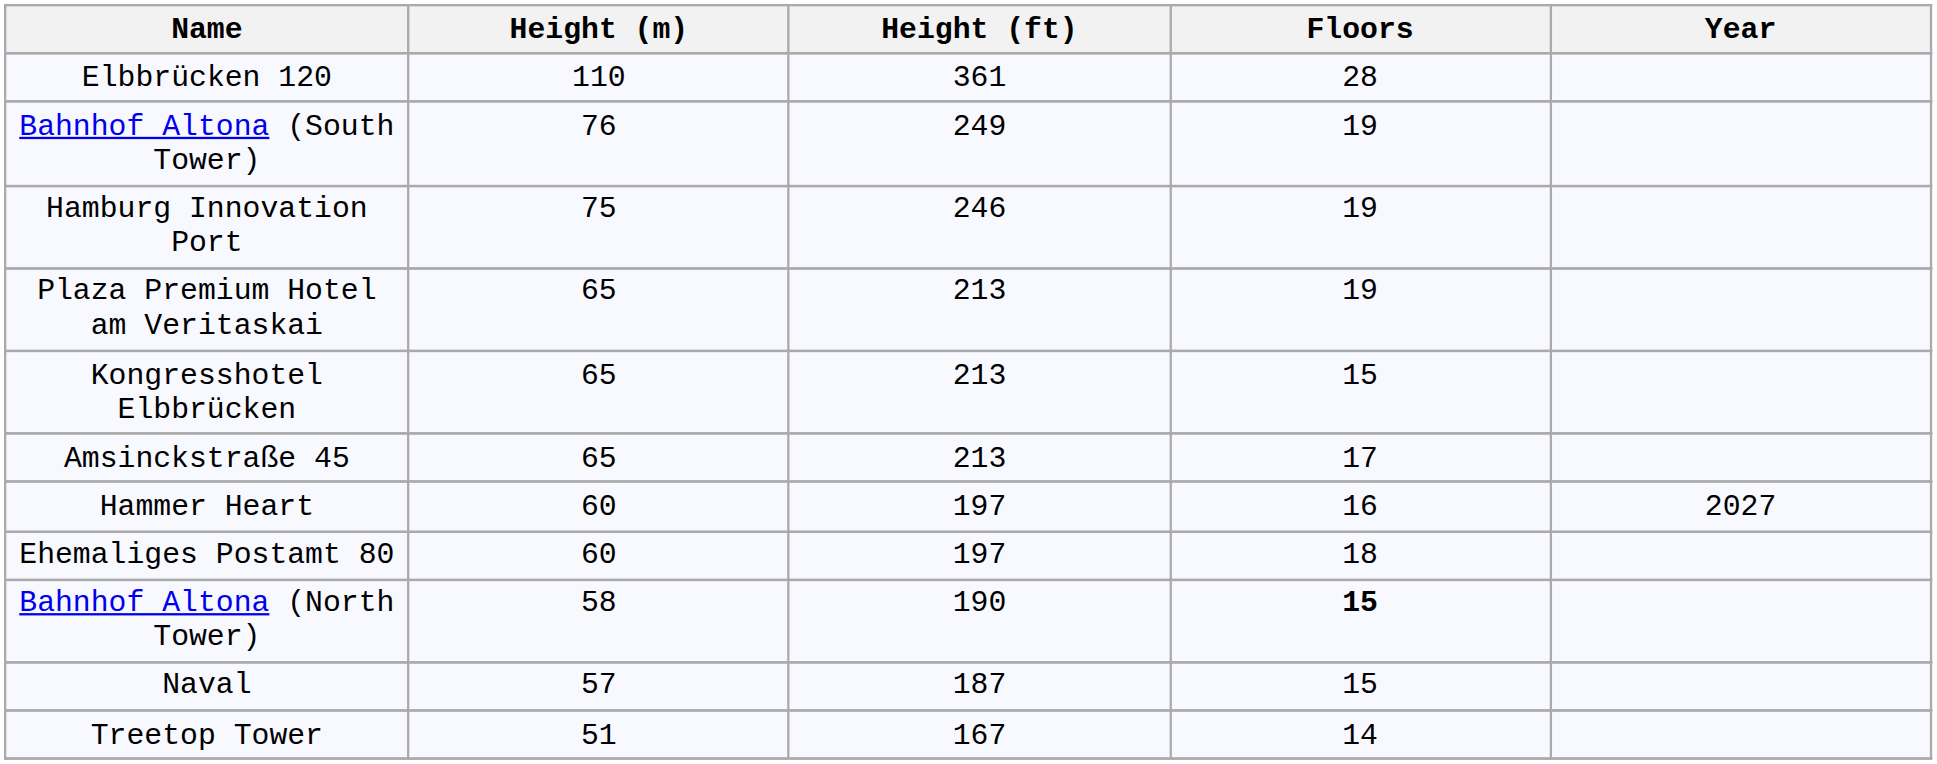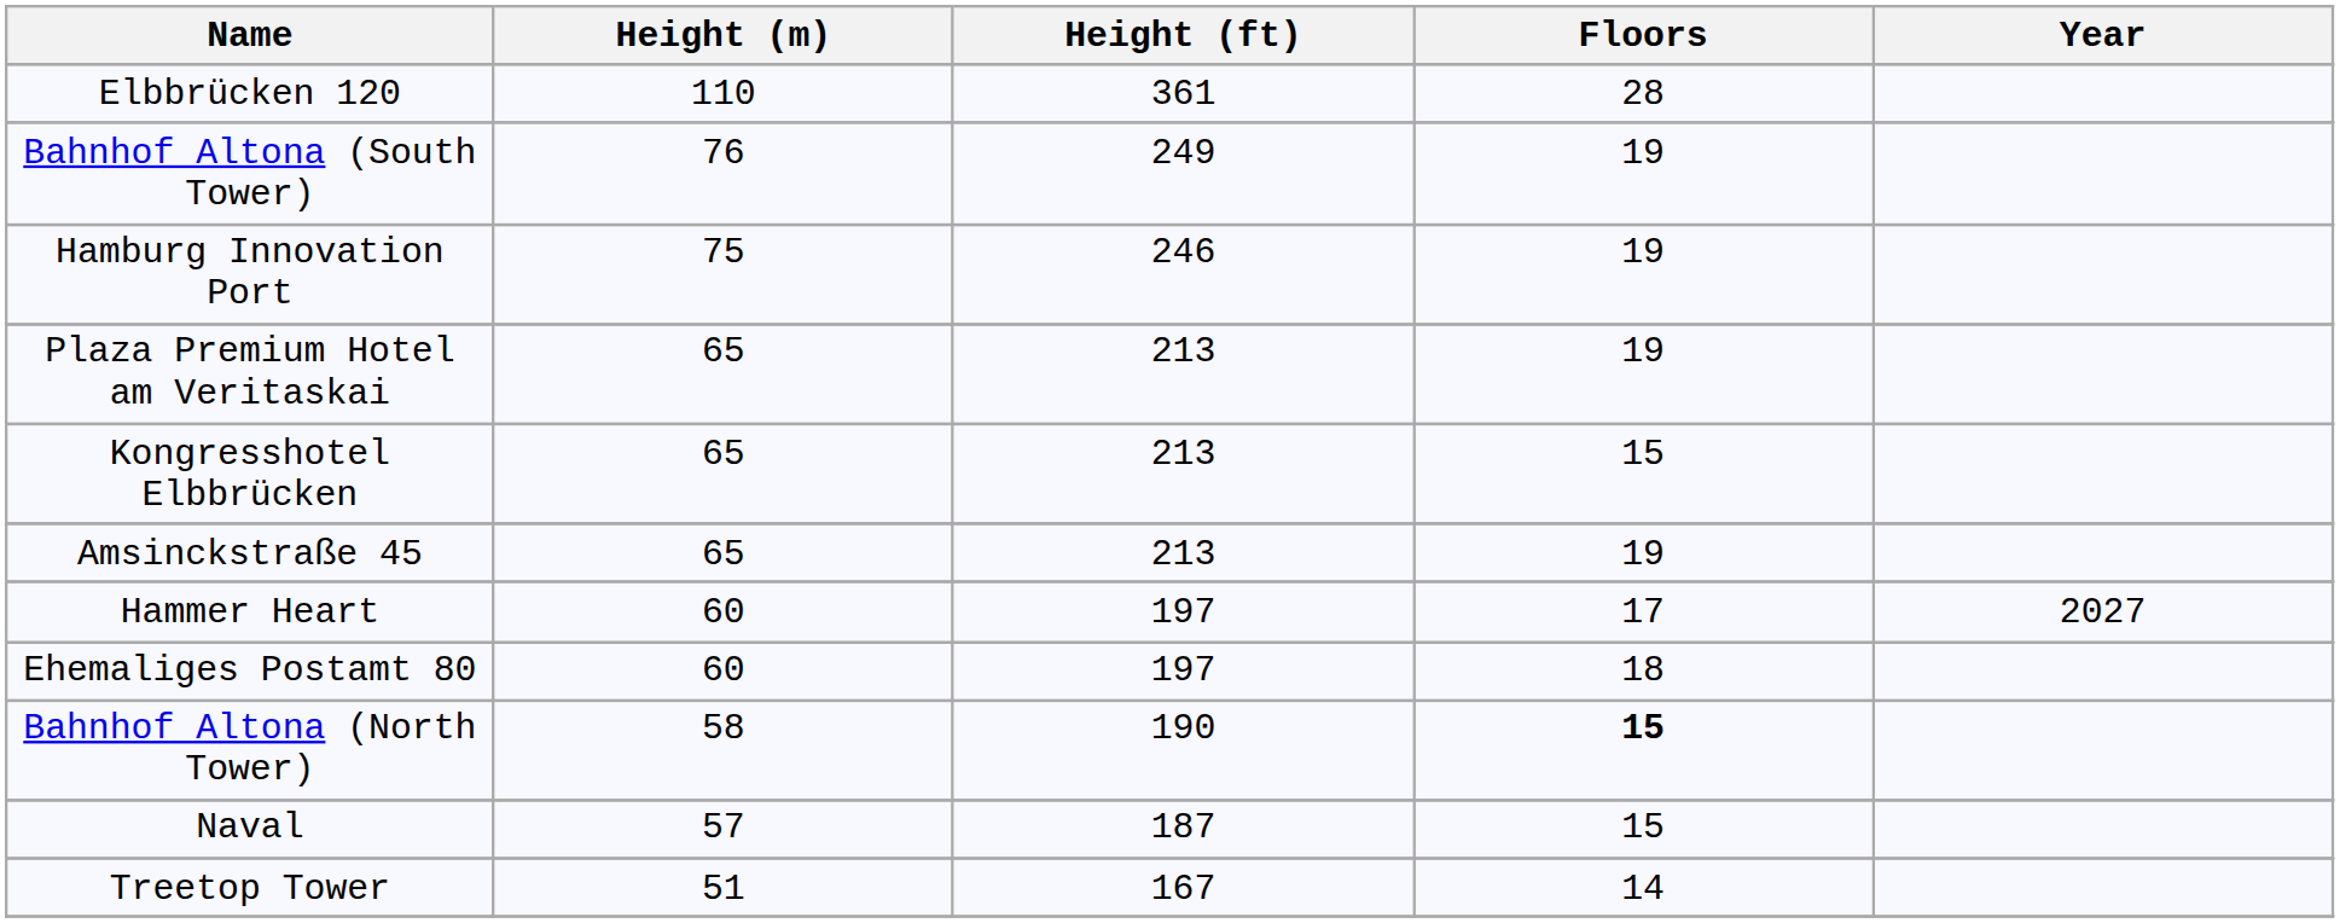 <table class = "wikitable sortable">
 <tr ---- align="center" valign="top" bgcolor="#dddddd">
 <th width="170px">Name</th>
 <th width="160px">Height (m)<br></th>
 <th width="160px">Height (ft)<br></th>
 <th width="160px">Floors</th>
 <th width="160px">Year</th>
 </tr>
 <tr>
 </tr>
 <tr ---- align="center" valign="top" bgcolor="#F8F8FF">
 <td>Elbbrücken 120</td>
 <td>110</td>
 <td>361</td>
 <td>28</td>
 <td></td>
 </tr>
 <tr>
 </tr>
 <tr ---- align="center" valign="top" bgcolor="#F8F8FF">
 <td><a href='#'>Bahnhof Altona</a> (South Tower)</td>
 <td>76</td>
 <td>249</td>
 <td>19</td>
 <td></td>
 </tr>
 <tr>
 </tr>
 <tr ---- align="center" valign="top" bgcolor="#F8F8FF">
 <td>Hamburg Innovation Port</td>
 <td>75</td>
 <td>246</td>
 <td>19</td>
 <td></td>
 </tr>
 <tr>
 </tr>
 <tr ---- align="center" valign="top" bgcolor="#F8F8FF">
 <td>Plaza Premium Hotel am Veritaskai</td>
 <td>65</td>
 <td>213</td>
 <td>19</td>
 <td></td>
 </tr>
 <tr>
 </tr>
 <tr ---- align="center" valign="top" bgcolor="#F8F8FF">
 <td>Kongresshotel Elbbrücken</td>
 <td>65</td>
 <td>213</td>
 <td>15</td>
 <td></td>
 </tr>
 <tr>
 </tr>
 <tr ---- align="center" valign="top" bgcolor="#F8F8FF">
 <td>Amsinckstraße 45</td>
 <td>65</td>
 <td>213</td>
-<td>17</td>
+<td>19</td>
 <td></td>
 </tr>
 <tr>
 </tr>
 <tr ---- align="center" valign="top" bgcolor="#F8F8FF">
 <td>Hammer Heart</td>
 <td>60</td>
 <td>197</td>
-<td>16</td>
+<td>17</td>
 <td>2027</td>
 </tr>
 <tr>
 </tr>
 <tr ---- align="center" valign="top" bgcolor="#F8F8FF">
 <td>Ehemaliges Postamt 80</td>
 <td>60</td>
 <td>197</td>
 <td>18</td>
 <td></td>
 </tr>
 <tr>
 </tr>
 <tr ---- align="center" valign="top" bgcolor="#F8F8FF">
 <td><a href='#'>Bahnhof Altona</a> (North Tower)</td>
 <td>58</td>
 <td>190</td>
 <td><strong>15</strong></td>
 <td></td>
 </tr>
 <tr>
 </tr>
 <tr ---- align="center" valign="top" bgcolor="#F8F8FF">
 <td>Naval</td>
 <td>57</td>
 <td>187</td>
 <td>15</td>
 <td></td>
 </tr>
 <tr>
 </tr>
 <tr ---- align="center" valign="top" bgcolor="#F8F8FF">
 <td>Treetop Tower</td>
 <td>51</td>
 <td>167</td>
 <td>14</td>
 <td></td>
 </tr>
 <tr>
 </tr>
 </table>
